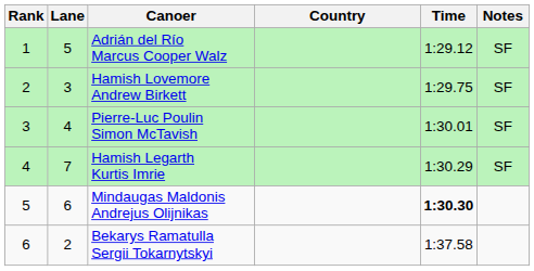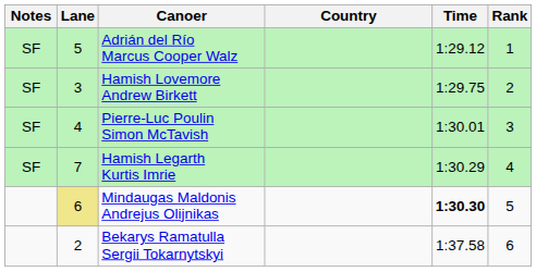 <table class="wikitable sortable" style="text-align:center;">
 <tr>
-<th width="30">Rank</th>
+<th width="50">Notes</th>
 <th width="30">Lane</th>
 <th width="175">Canoer</th>
 <th width="175">Country</th>
 <th width="30">Time</th>
-<th width="50">Notes</th>
+<th width="30">Rank</th>
 </tr>
 <tr bgcolor=bbf3bb>
-<td>1</td>
+<td>SF</td>
 <td>5</td>
 <td align="left"><a href='#'>Adrián del Río</a><br><a href='#'>Marcus Cooper Walz</a></td>
 <td align="left"></td>
 <td>1:29.12</td>
-<td>SF</td>
+<td>1</td>
 </tr>
 <tr bgcolor=bbf3bb>
-<td>2</td>
+<td>SF</td>
 <td>3</td>
 <td align="left"><a href='#'>Hamish Lovemore</a><br><a href='#'>Andrew Birkett</a></td>
 <td align="left"></td>
 <td>1:29.75</td>
-<td>SF</td>
+<td>2</td>
 </tr>
 <tr bgcolor=bbf3bb>
-<td>3</td>
+<td>SF</td>
 <td>4</td>
 <td align="left"><a href='#'>Pierre-Luc Poulin</a><br><a href='#'>Simon McTavish</a></td>
 <td align="left"></td>
 <td>1:30.01</td>
-<td>SF</td>
+<td>3</td>
 </tr>
 <tr bgcolor=bbf3bb>
-<td>4</td>
+<td>SF</td>
 <td>7</td>
 <td align="left"><a href='#'>Hamish Legarth</a><br><a href='#'>Kurtis Imrie</a></td>
 <td align="left"></td>
 <td>1:30.29</td>
-<td>SF</td>
+<td>4</td>
 </tr>
 <tr>
-<td>5</td>
-<td>6</td>
+<td></td>
+<td style="background: khaki;">6</td>
 <td align="left"><a href='#'>Mindaugas Maldonis</a><br><a href='#'>Andrejus Olijnikas</a></td>
 <td align="left"></td>
 <td><strong>1:30.30</strong></td>
-<td></td>
+<td>5</td>
 </tr>
 <tr>
-<td>6</td>
+<td></td>
 <td>2</td>
 <td align="left"><a href='#'>Bekarys Ramatulla</a><br><a href='#'>Sergii Tokarnytskyi</a></td>
 <td align="left"></td>
 <td>1:37.58</td>
-<td></td>
+<td>6</td>
 </tr>
 </table>
